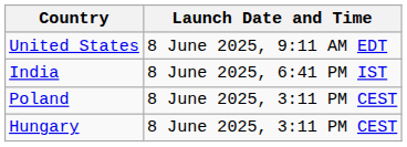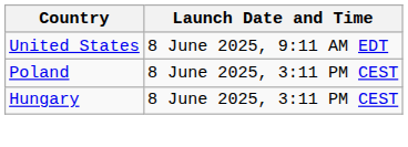 <table class="wikitable">
 <tr>
 <th>Country</th>
 <th>Launch Date and Time</th>
 </tr>
 <tr>
 <td><a href='#'>United States</a> </td>
 <td>8 June 2025, 9:11 AM <a href='#'>EDT</a></td>
 </tr>
 <tr>
-<td><a href='#'>India</a> </td>
-<td>8 June 2025, 6:41 PM <a href='#'>IST</a></td>
-</tr>
-<tr>
 <td><a href='#'>Poland</a> </td>
 <td>8 June 2025, 3:11 PM <a href='#'>CEST</a></td>
 </tr>
 <tr>
 <td><a href='#'>Hungary</a> </td>
 <td>8 June 2025, 3:11 PM <a href='#'>CEST</a></td>
 </tr>
 </table>
